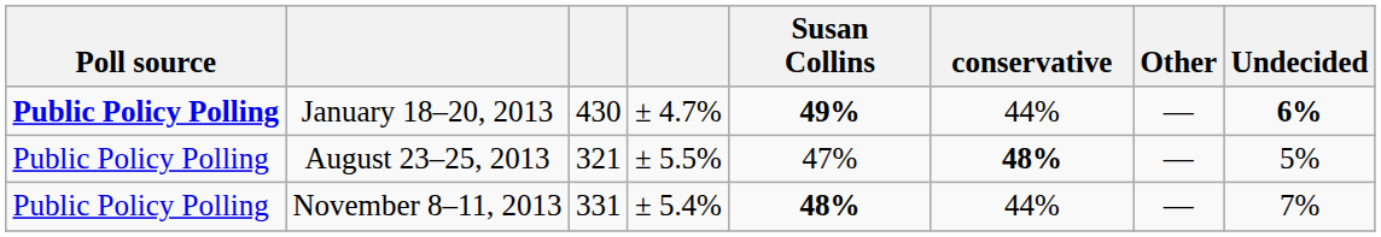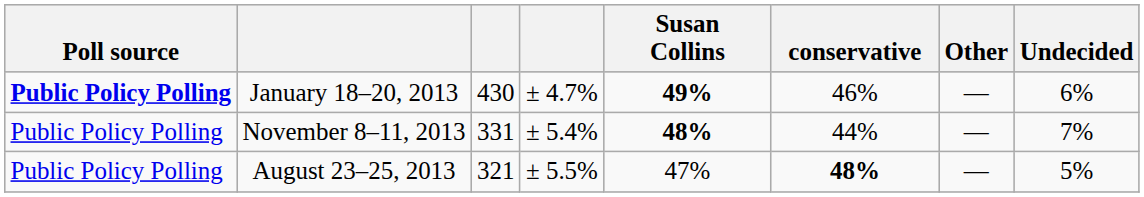 <table class="wikitable" style="text-align:center">
 <tr valign= bottom>
 <th>Poll source</th>
 <th></th>
 <th></th>
 <th></th>
 <th style="width:100px;">Susan<br>Collins</th>
 <th style="width:100px;"><br>conservative</th>
 <th>Other<br></th>
 <th>Undecided</th>
 </tr>
 <tr>
 <td align=left><strong><a href='#'>Public Policy Polling</a></strong></td>
 <td>January 18–20, 2013</td>
 <td>430</td>
 <td>± 4.7%</td>
 <td><strong>49%</strong></td>
+<td>46%</td>
+<td>—</td>
+<td>6%</td>
+</tr>
+<tr>
+<td align=left><a href='#'>Public Policy Polling</a></td>
+<td>November 8–11, 2013</td>
+<td>331</td>
+<td>± 5.4%</td>
+<td><strong>48%</strong></td>
 <td>44%</td>
 <td>—</td>
-<td><strong>6%</strong></td>
+<td>7%</td>
 </tr>
 <tr>
 <td align=left><a href='#'>Public Policy Polling</a></td>
 <td>August 23–25, 2013</td>
 <td>321</td>
 <td>± 5.5%</td>
 <td>47%</td>
 <td><strong>48%</strong></td>
 <td>—</td>
 <td>5%</td>
 </tr>
-<tr>
-<td align=left><a href='#'>Public Policy Polling</a></td>
-<td>November 8–11, 2013</td>
-<td>331</td>
-<td>± 5.4%</td>
-<td><strong>48%</strong></td>
-<td>44%</td>
-<td>—</td>
-<td>7%</td>
-</tr>
 </table>
